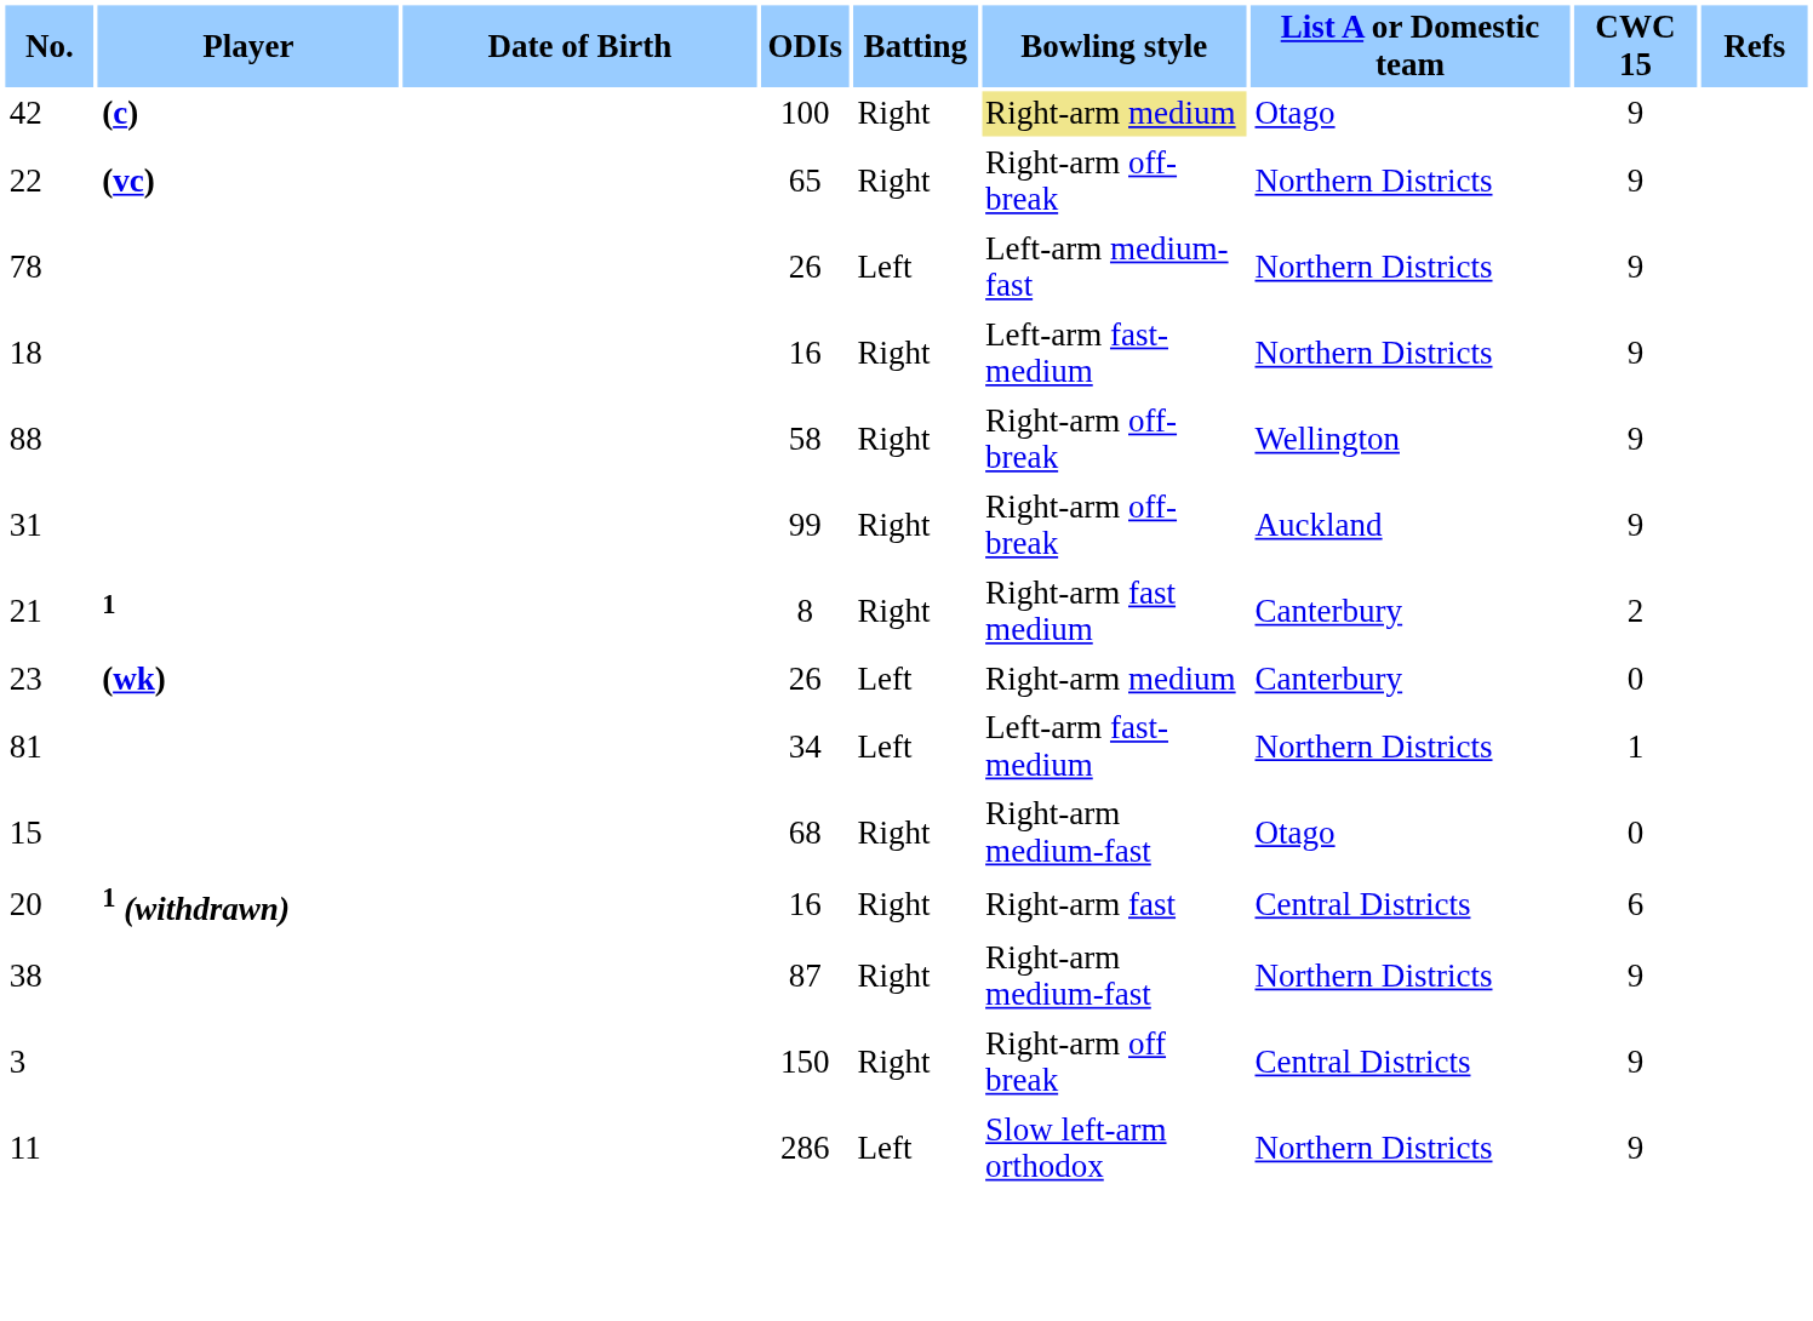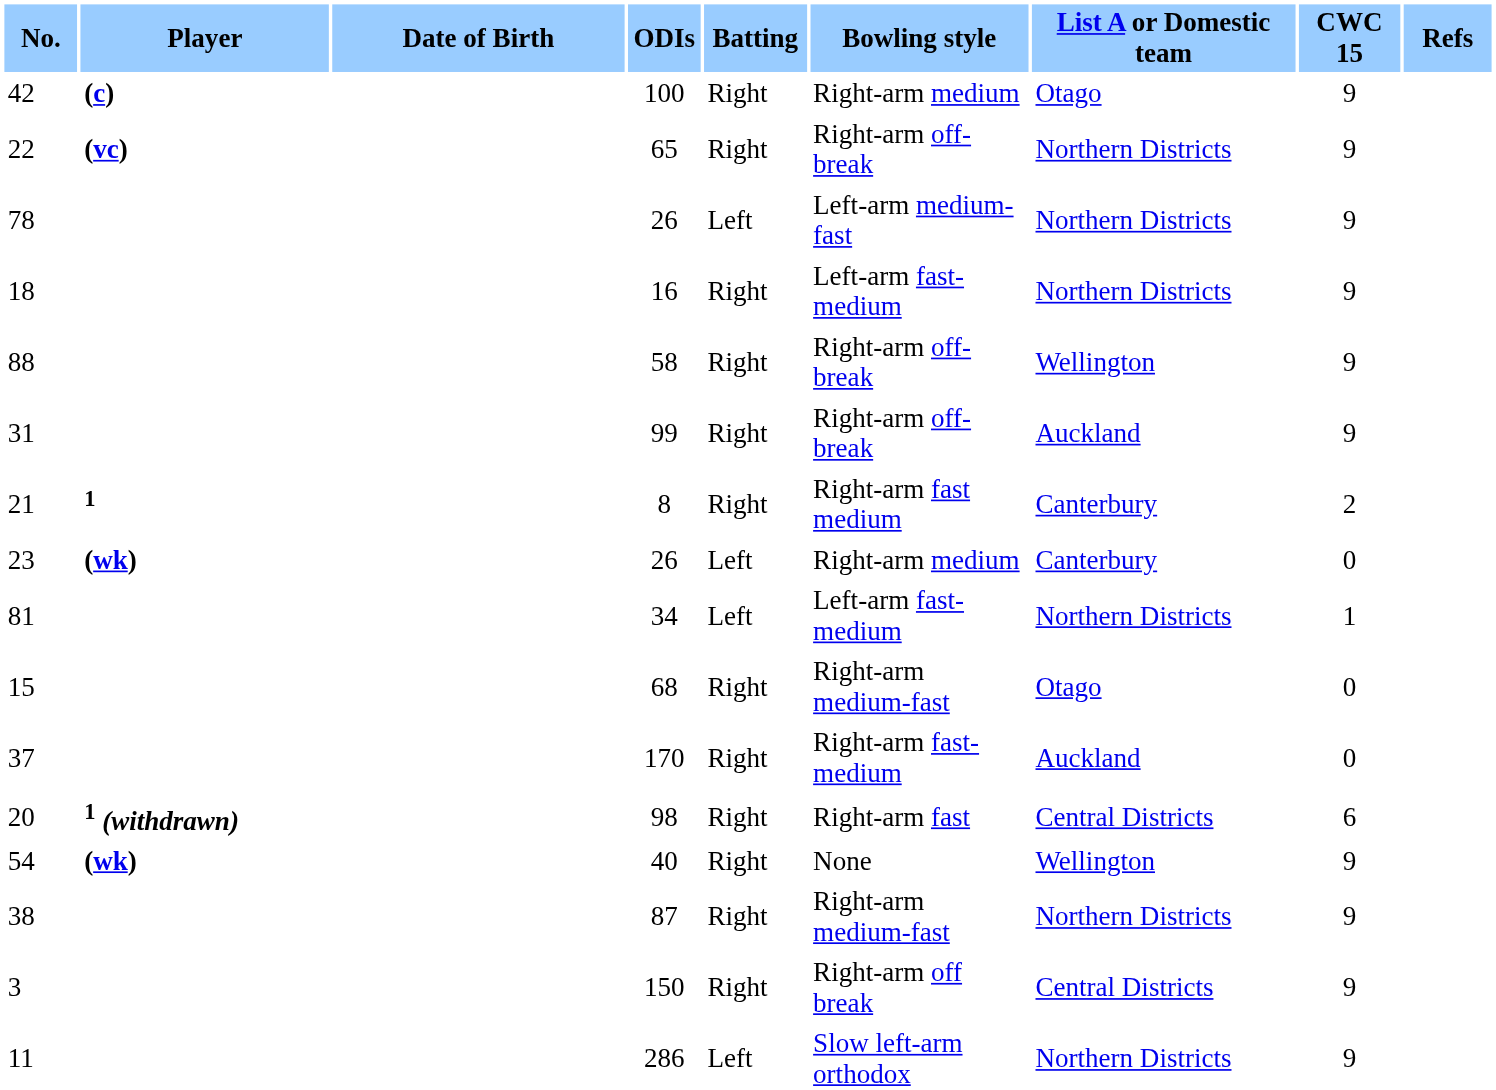 <table class="sortable plainrowheaders" style="width:100%;" border="0" cellspacing="2" cellpadding="2">
 <tr>
 <th style="background-color:#99ccff;" scope="col" width=5%>No.</th>
 <th style="background-color:#99ccff;" scope="col" width=17%>Player</th>
 <th style="background-color:#99ccff;" scope="col" width=20%>Date of Birth</th>
 <th style="background-color:#99ccff;" scope="col" width=5%>ODIs</th>
 <th style="background-color:#99ccff;" scope="col" width=7%>Batting</th>
 <th style="background-color:#99ccff;" scope="col" width=15%>Bowling style</th>
 <th style="background-color:#99ccff;" scope="col" width=18%><a href='#'>List A</a> or Domestic team</th>
 <th style="background-color:#99ccff;" scope="col" width=7%>CWC 15</th>
 <th style="background-color:#99ccff;" scope="col" width=6% class="unsortable">Refs</th>
 </tr>
 <tr>
 <td>42</td>
 <th scope="row" align="left"> (<a href='#'>c</a>)</th>
 <td></td>
 <td align="center">100</td>
 <td>Right</td>
-<td style="background: khaki;">Right-arm <a href='#'>medium</a></td>
+<td>Right-arm <a href='#'>medium</a></td>
 <td><a href='#'>Otago</a></td>
 <td align="center">9</td>
 <td align="center"></td>
 </tr>
 <tr>
 <td>22</td>
 <th scope="row" align="left"> (<a href='#'>vc</a>)</th>
 <td></td>
 <td align="center">65</td>
 <td>Right</td>
 <td>Right-arm <a href='#'>off-break</a></td>
 <td><a href='#'>Northern Districts</a></td>
 <td align="center">9</td>
 <td align="center"></td>
 </tr>
 <tr>
 <td>78</td>
 <th scope="row" align="left"></th>
 <td></td>
 <td align="center">26</td>
 <td>Left</td>
 <td>Left-arm <a href='#'>medium-fast</a></td>
 <td><a href='#'>Northern Districts</a></td>
 <td align="center">9</td>
 <td align="center"></td>
 </tr>
 <tr>
 <td>18</td>
 <th scope="row" align="left"></th>
 <td></td>
 <td align="center">16</td>
 <td>Right</td>
 <td>Left-arm <a href='#'>fast-medium</a></td>
 <td><a href='#'>Northern Districts</a></td>
 <td align="center">9</td>
 <td align="center"></td>
 </tr>
 <tr>
 <td>88</td>
 <th scope="row" align="left"></th>
 <td></td>
 <td align="center">58</td>
 <td>Right</td>
 <td>Right-arm <a href='#'>off-break</a></td>
 <td><a href='#'>Wellington</a></td>
 <td align="center">9</td>
 <td align="center"></td>
 </tr>
 <tr>
 <td>31</td>
 <th scope="row" align="left"></th>
 <td></td>
 <td align="center">99</td>
 <td>Right</td>
 <td>Right-arm <a href='#'>off-break</a></td>
 <td><a href='#'>Auckland</a></td>
 <td align="center">9</td>
 <td align="center"></td>
 </tr>
 <tr>
 <td>21</td>
 <th scope="row" align="left"><sup>1</sup></th>
 <td></td>
 <td align="center">8</td>
 <td>Right</td>
 <td>Right-arm <a href='#'>fast medium</a></td>
 <td><a href='#'>Canterbury</a></td>
 <td align="center">2</td>
 <td align="center"></td>
 </tr>
 <tr>
 <td>23</td>
 <th scope="row" align="left"> (<a href='#'>wk</a>)</th>
 <td></td>
 <td align="center">26</td>
 <td>Left</td>
 <td>Right-arm <a href='#'>medium</a></td>
 <td><a href='#'>Canterbury</a></td>
 <td align="center">0</td>
 <td align="center"></td>
 </tr>
 <tr>
 <td>81</td>
 <th scope="row" align="left"></th>
 <td></td>
 <td align="center">34</td>
 <td>Left</td>
 <td>Left-arm <a href='#'>fast-medium</a></td>
 <td><a href='#'>Northern Districts</a></td>
 <td align="center">1</td>
 <td align="center"></td>
 </tr>
 <tr>
 <td>15</td>
 <th scope="row" align="left"></th>
 <td></td>
 <td align="center">68</td>
 <td>Right</td>
 <td>Right-arm <a href='#'>medium-fast</a></td>
 <td><a href='#'>Otago</a></td>
 <td align="center">0</td>
 <td align="center"></td>
 </tr>
 <tr>
+<td>37</td>
+<th scope="row" align="left"></th>
+<td></td>
+<td align="center">170</td>
+<td>Right</td>
+<td>Right-arm <a href='#'>fast-medium</a></td>
+<td><a href='#'>Auckland</a></td>
+<td align="center">0</td>
+<td align="center"></td>
+</tr>
+<tr>
 <td>20</td>
 <th scope="row" align="left"><sup>1</sup> <em>(withdrawn)</em></th>
 <td></td>
-<td align="center">16</td>
+<td align="center">98</td>
 <td>Right</td>
 <td>Right-arm <a href='#'>fast</a></td>
 <td><a href='#'>Central Districts</a></td>
 <td align="center">6</td>
+<td align="center"></td>
+</tr>
+<tr>
+<td>54</td>
+<th scope="row" align="left"> (<a href='#'>wk</a>)</th>
+<td></td>
+<td align="center">40 </td>
+<td>Right</td>
+<td>None</td>
+<td><a href='#'>Wellington</a></td>
+<td align="center">9</td>
 <td align="center"></td>
 </tr>
 <tr>
 <td>38</td>
 <th scope="row" align="left"></th>
 <td></td>
 <td align="center">87</td>
 <td>Right</td>
 <td>Right-arm <a href='#'>medium-fast</a></td>
 <td><a href='#'>Northern Districts</a></td>
 <td align="center">9</td>
 <td align="center"></td>
 </tr>
 <tr>
 <td>3</td>
 <th scope="row" align="left"></th>
 <td></td>
 <td align="center">150</td>
 <td>Right</td>
 <td>Right-arm <a href='#'>off break</a></td>
 <td><a href='#'>Central Districts</a></td>
 <td align="center">9</td>
 <td align="center"></td>
 </tr>
 <tr>
 <td>11</td>
 <th scope="row" align="left"></th>
 <td></td>
 <td align="center">286</td>
 <td>Left</td>
 <td><a href='#'>Slow left-arm orthodox</a></td>
 <td><a href='#'>Northern Districts</a></td>
 <td align="center">9</td>
 <td align="center"></td>
 </tr>
 </table>
